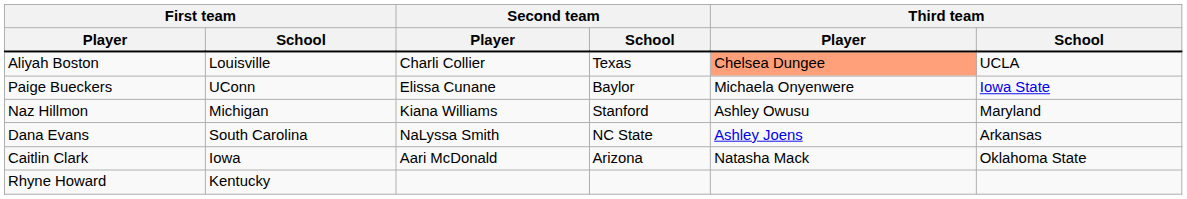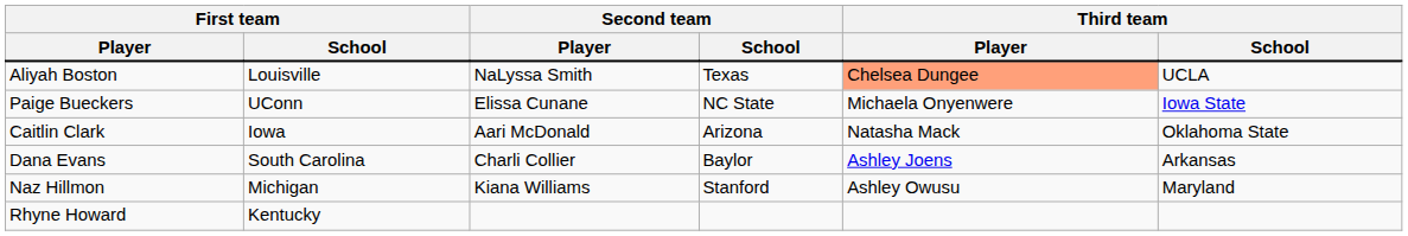 <table class="wikitable" style="width:80%;">
 <tr>
 <th colspan=2>First team</th>
 <th colspan=2>Second team</th>
 <th colspan=2>Third team</th>
 </tr>
 <tr>
 <th>Player</th>
 <th>School</th>
 <th>Player</th>
 <th>School</th>
 <th>Player</th>
 <th>School</th>
 </tr>
 <tr>
 </tr>
 <tr style = "border-top:2px solid black;">
 <td>Aliyah Boston</td>
 <td>Louisville</td>
-<td>Charli Collier</td>
+<td>NaLyssa Smith</td>
 <td>Texas</td>
 <td style="background: lightsalmon;">Chelsea Dungee</td>
 <td>UCLA</td>
 </tr>
 <tr>
 <td>Paige Bueckers</td>
 <td>UConn</td>
 <td>Elissa Cunane</td>
-<td>Baylor</td>
+<td>NC State</td>
 <td>Michaela Onyenwere</td>
 <td><a href='#'>Iowa State</a></td>
+</tr>
+<tr>
+<td>Caitlin Clark</td>
+<td>Iowa</td>
+<td>Aari McDonald</td>
+<td>Arizona</td>
+<td>Natasha Mack</td>
+<td>Oklahoma State</td>
+</tr>
+<tr>
+<td>Dana Evans</td>
+<td>South Carolina</td>
+<td>Charli Collier</td>
+<td>Baylor</td>
+<td><a href='#'>Ashley Joens</a></td>
+<td>Arkansas</td>
 </tr>
 <tr>
 <td>Naz Hillmon</td>
 <td>Michigan</td>
 <td>Kiana Williams</td>
 <td>Stanford</td>
 <td>Ashley Owusu</td>
 <td>Maryland</td>
 </tr>
 <tr>
-<td>Dana Evans</td>
-<td>South Carolina</td>
-<td>NaLyssa Smith</td>
-<td>NC State</td>
-<td><a href='#'>Ashley Joens</a></td>
-<td>Arkansas</td>
-</tr>
-<tr>
-<td>Caitlin Clark</td>
-<td>Iowa</td>
-<td>Aari McDonald</td>
-<td>Arizona</td>
-<td>Natasha Mack</td>
-<td>Oklahoma State</td>
-</tr>
-<tr>
 <td>Rhyne Howard</td>
 <td>Kentucky</td>
 <td></td>
 <td></td>
 <td></td>
 <td></td>
 </tr>
 </table>
